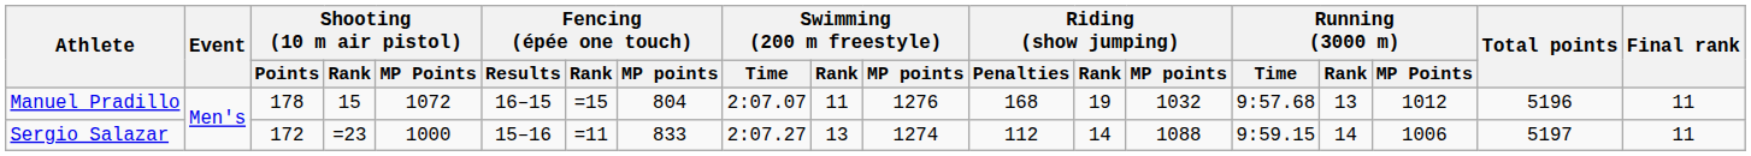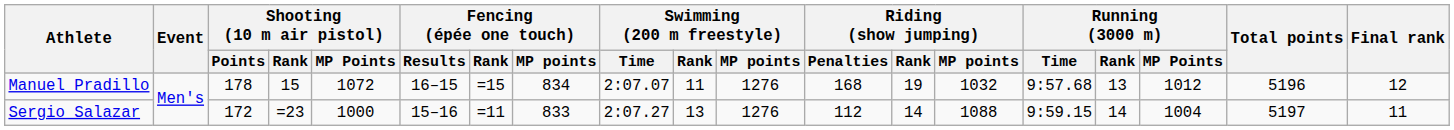 <table class="wikitable" style="font-size:90%">
 <tr>
 <th rowspan="2">Athlete</th>
 <th rowspan="2">Event</th>
 <th colspan=3>Shooting<br><span>(10 m air pistol)</span></th>
 <th colspan=3>Fencing<br><span>(épée one touch)</span></th>
 <th colspan=3>Swimming<br><span>(200 m freestyle)</span></th>
 <th colspan=3>Riding<br><span>(show jumping)</span></th>
 <th colspan=3>Running<br><span>(3000 m)</span></th>
 <th rowspan=2>Total points</th>
 <th rowspan=2>Final rank</th>
 </tr>
 <tr style="font-size:95%">
 <th>Points</th>
 <th>Rank</th>
 <th>MP Points</th>
 <th>Results</th>
 <th>Rank</th>
 <th>MP points</th>
 <th>Time</th>
 <th>Rank</th>
 <th>MP points</th>
 <th>Penalties</th>
 <th>Rank</th>
 <th>MP points</th>
 <th>Time</th>
 <th>Rank</th>
 <th>MP Points</th>
 </tr>
 <tr align=center>
 <td align=left><a href='#'>Manuel Pradillo</a></td>
 <td align=left rowspan=2><a href='#'>Men's</a></td>
 <td>178</td>
 <td>15</td>
 <td>1072</td>
 <td>16–15</td>
 <td>=15</td>
-<td>804</td>
+<td>834</td>
 <td>2:07.07</td>
 <td>11</td>
 <td>1276</td>
 <td>168</td>
 <td>19</td>
 <td>1032</td>
 <td>9:57.68</td>
 <td>13</td>
 <td>1012</td>
 <td>5196</td>
-<td>11</td>
+<td>12</td>
 </tr>
 <tr align=center>
 <td align=left><a href='#'>Sergio Salazar</a></td>
 <td>172</td>
 <td>=23</td>
 <td>1000</td>
 <td>15–16</td>
 <td>=11</td>
 <td>833</td>
 <td>2:07.27</td>
 <td>13</td>
-<td>1274</td>
+<td>1276</td>
 <td>112</td>
 <td>14</td>
 <td>1088</td>
 <td>9:59.15</td>
 <td>14</td>
-<td>1006</td>
+<td>1004</td>
 <td>5197</td>
 <td>11</td>
 </tr>
 </table>
